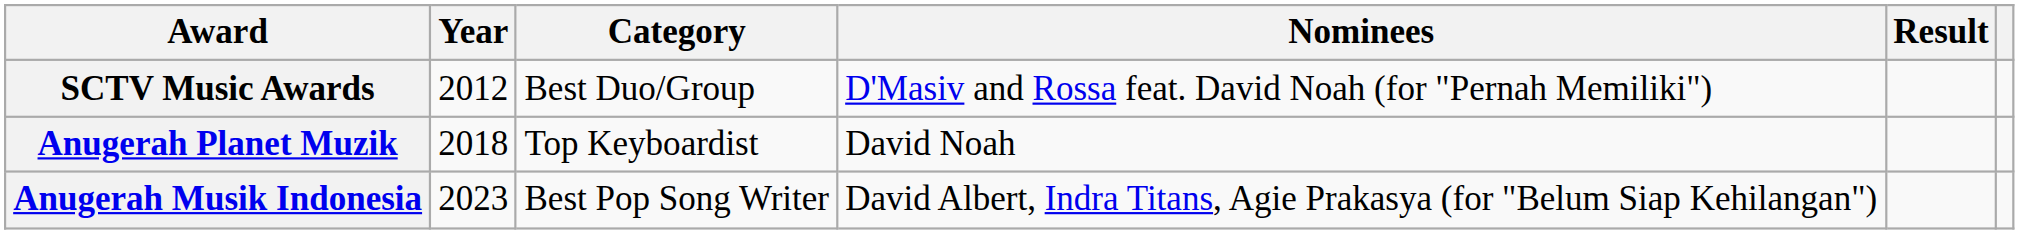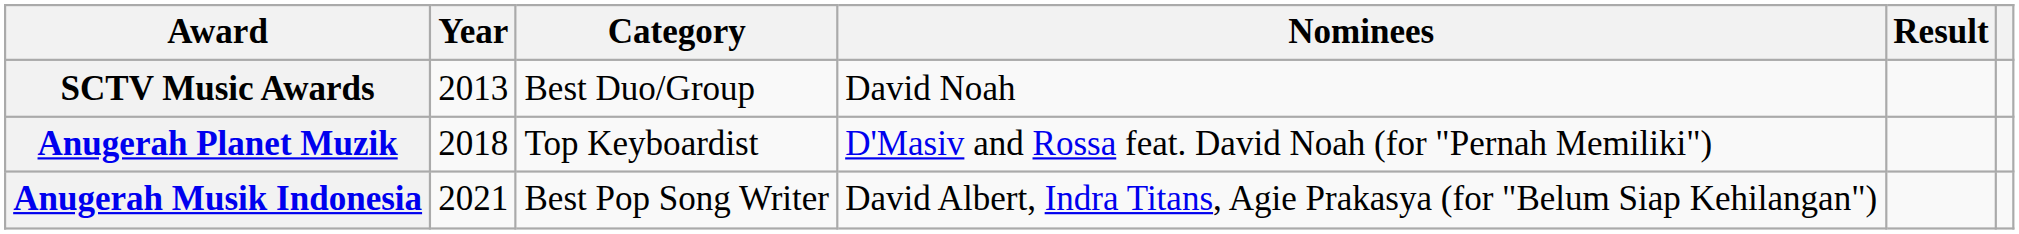 <table class="wikitable sortable">
 <tr>
 <th>Award</th>
 <th>Year</th>
 <th>Category</th>
 <th>Nominees</th>
 <th>Result</th>
 <th></th>
 </tr>
 <tr>
 <th>SCTV Music Awards</th>
-<td>2012</td>
+<td>2013</td>
 <td>Best Duo/Group</td>
-<td><a href='#'>D'Masiv</a> and <a href='#'>Rossa</a> feat. David Noah (for "Pernah Memiliki")</td>
+<td>David Noah</td>
 <td></td>
 <td></td>
 </tr>
 <tr>
 <th><a href='#'>Anugerah Planet Muzik</a></th>
 <td>2018</td>
 <td>Top Keyboardist</td>
-<td>David Noah</td>
+<td><a href='#'>D'Masiv</a> and <a href='#'>Rossa</a> feat. David Noah (for "Pernah Memiliki")</td>
 <td></td>
 <td></td>
 </tr>
 <tr>
 <th><a href='#'>Anugerah Musik Indonesia</a></th>
-<td>2023</td>
+<td>2021</td>
 <td>Best Pop Song Writer</td>
 <td>David Albert, <a href='#'>Indra Titans</a>, Agie Prakasya (for "Belum Siap Kehilangan")</td>
 <td></td>
 <td></td>
 </tr>
 </table>
